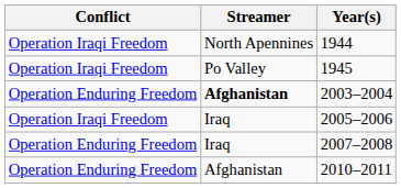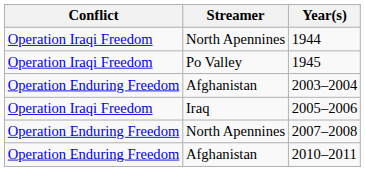 <table class=wikitable>
 <tr bgcolor="#efefef">
 <th>Conflict</th>
 <th>Streamer</th>
 <th>Year(s)</th>
 </tr>
 <tr>
 <td><a href='#'>Operation Iraqi Freedom</a></td>
 <td>North Apennines</td>
 <td>1944</td>
 </tr>
 <tr>
 <td><a href='#'>Operation Iraqi Freedom</a></td>
 <td>Po Valley</td>
 <td>1945</td>
 </tr>
 <tr>
 <td><a href='#'>Operation Enduring Freedom</a></td>
-<td><strong>Afghanistan</strong></td>
+<td>Afghanistan</td>
 <td>2003–2004</td>
 </tr>
 <tr>
 <td><a href='#'>Operation Iraqi Freedom</a></td>
 <td>Iraq</td>
 <td>2005–2006</td>
 </tr>
 <tr>
 <td><a href='#'>Operation Enduring Freedom</a></td>
-<td>Iraq</td>
+<td>North Apennines</td>
 <td>2007–2008</td>
 </tr>
 <tr>
 <td><a href='#'>Operation Enduring Freedom</a></td>
 <td>Afghanistan</td>
 <td>2010–2011</td>
 </tr>
 </table>
